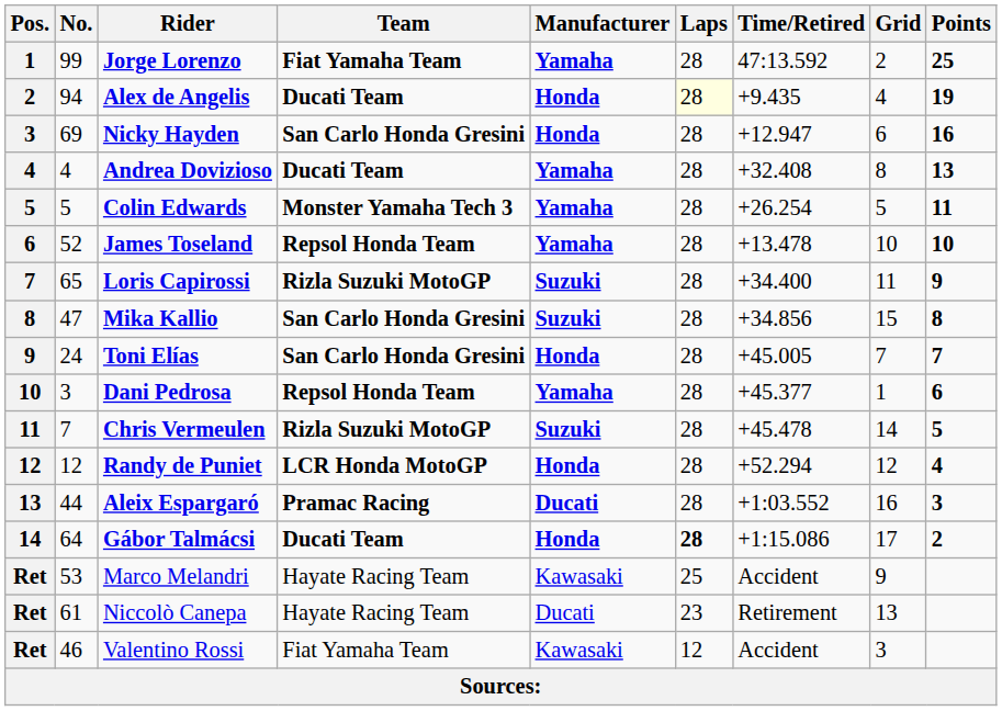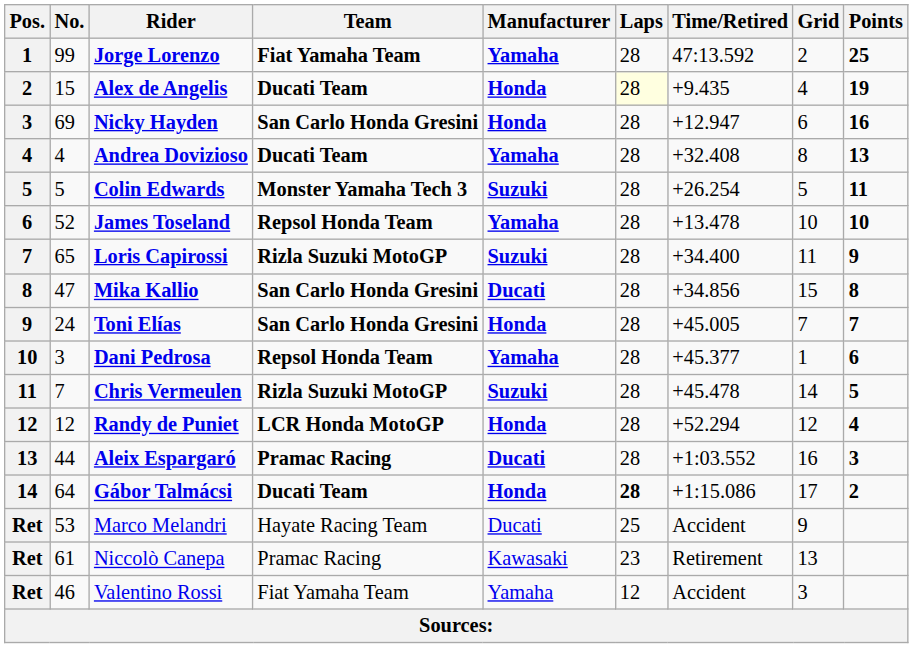 <table class="wikitable" style="font-size: 95%;">
 <tr>
 <th>Pos.</th>
 <th>No.</th>
 <th>Rider</th>
 <th>Team</th>
 <th>Manufacturer</th>
 <th>Laps</th>
 <th>Time/Retired</th>
 <th>Grid</th>
 <th>Points</th>
 </tr>
 <tr>
 <th>1</th>
 <td>99</td>
 <td> <strong><a href='#'>Jorge Lorenzo</a></strong></td>
 <td><strong>Fiat Yamaha Team</strong></td>
 <td><strong><a href='#'>Yamaha</a></strong></td>
 <td>28</td>
 <td>47:13.592</td>
 <td>2</td>
 <td><strong>25</strong></td>
 </tr>
 <tr>
 <th>2</th>
-<td>94</td>
+<td>15</td>
 <td> <strong><a href='#'>Alex de Angelis</a></strong></td>
 <td><strong>Ducati Team</strong></td>
 <td><strong><a href='#'>Honda</a></strong></td>
 <td style="background: lightyellow;">28</td>
 <td>+9.435</td>
 <td>4</td>
 <td><strong>19</strong></td>
 </tr>
 <tr>
 <th>3</th>
 <td>69</td>
 <td> <strong><a href='#'>Nicky Hayden</a></strong></td>
 <td><strong>San Carlo Honda Gresini</strong></td>
 <td><strong><a href='#'>Honda</a></strong></td>
 <td>28</td>
 <td>+12.947</td>
 <td>6</td>
 <td><strong>16</strong></td>
 </tr>
 <tr>
 <th>4</th>
 <td>4</td>
 <td> <strong><a href='#'>Andrea Dovizioso</a></strong></td>
 <td><strong>Ducati Team</strong></td>
 <td><strong><a href='#'>Yamaha</a></strong></td>
 <td>28</td>
 <td>+32.408</td>
 <td>8</td>
 <td><strong>13</strong></td>
 </tr>
 <tr>
 <th>5</th>
 <td>5</td>
 <td> <strong><a href='#'>Colin Edwards</a></strong></td>
 <td><strong>Monster Yamaha Tech 3</strong></td>
-<td><strong><a href='#'>Yamaha</a></strong></td>
+<td><strong><a href='#'>Suzuki</a></strong></td>
 <td>28</td>
 <td>+26.254</td>
 <td>5</td>
 <td><strong>11</strong></td>
 </tr>
 <tr>
 <th>6</th>
 <td>52</td>
 <td> <strong><a href='#'>James Toseland</a></strong></td>
 <td><strong>Repsol Honda Team</strong></td>
 <td><strong><a href='#'>Yamaha</a></strong></td>
 <td>28</td>
 <td>+13.478</td>
 <td>10</td>
 <td><strong>10</strong></td>
 </tr>
 <tr>
 <th>7</th>
 <td>65</td>
 <td> <strong><a href='#'>Loris Capirossi</a></strong></td>
 <td><strong>Rizla Suzuki MotoGP</strong></td>
 <td><strong><a href='#'>Suzuki</a></strong></td>
 <td>28</td>
 <td>+34.400</td>
 <td>11</td>
 <td><strong>9</strong></td>
 </tr>
 <tr>
 <th>8</th>
 <td>47</td>
 <td> <strong><a href='#'>Mika Kallio</a></strong></td>
 <td><strong>San Carlo Honda Gresini</strong></td>
-<td><strong><a href='#'>Suzuki</a></strong></td>
+<td><strong><a href='#'>Ducati</a></strong></td>
 <td>28</td>
 <td>+34.856</td>
 <td>15</td>
 <td><strong>8</strong></td>
 </tr>
 <tr>
 <th>9</th>
 <td>24</td>
 <td> <strong><a href='#'>Toni Elías</a></strong></td>
 <td><strong>San Carlo Honda Gresini</strong></td>
 <td><strong><a href='#'>Honda</a></strong></td>
 <td>28</td>
 <td>+45.005</td>
 <td>7</td>
 <td><strong>7</strong></td>
 </tr>
 <tr>
 <th>10</th>
 <td>3</td>
 <td> <strong><a href='#'>Dani Pedrosa</a></strong></td>
 <td><strong>Repsol Honda Team</strong></td>
 <td><strong><a href='#'>Yamaha</a></strong></td>
 <td>28</td>
 <td>+45.377</td>
 <td>1</td>
 <td><strong>6</strong></td>
 </tr>
 <tr>
 <th>11</th>
 <td>7</td>
 <td> <strong><a href='#'>Chris Vermeulen</a></strong></td>
 <td><strong>Rizla Suzuki MotoGP</strong></td>
 <td><strong><a href='#'>Suzuki</a></strong></td>
 <td>28</td>
 <td>+45.478</td>
 <td>14</td>
 <td><strong>5</strong></td>
 </tr>
 <tr>
 <th>12</th>
 <td>12</td>
 <td> <strong><a href='#'>Randy de Puniet</a></strong></td>
 <td><strong>LCR Honda MotoGP</strong></td>
 <td><strong><a href='#'>Honda</a></strong></td>
 <td>28</td>
 <td>+52.294</td>
 <td>12</td>
 <td><strong>4</strong></td>
 </tr>
 <tr>
 <th>13</th>
 <td>44</td>
 <td> <strong><a href='#'>Aleix Espargaró</a></strong></td>
 <td><strong>Pramac Racing</strong></td>
 <td><strong><a href='#'>Ducati</a></strong></td>
 <td>28</td>
 <td>+1:03.552</td>
 <td>16</td>
 <td><strong>3</strong></td>
 </tr>
 <tr>
 <th>14</th>
 <td>64</td>
 <td> <strong><a href='#'>Gábor Talmácsi</a></strong></td>
 <td><strong>Ducati Team</strong></td>
 <td><strong><a href='#'>Honda</a></strong></td>
 <td><strong>28</strong></td>
 <td>+1:15.086</td>
 <td>17</td>
 <td><strong>2</strong></td>
 </tr>
 <tr>
 <th>Ret</th>
 <td>53</td>
 <td> <a href='#'>Marco Melandri</a></td>
 <td>Hayate Racing Team</td>
-<td><a href='#'>Kawasaki</a></td>
+<td><a href='#'>Ducati</a></td>
 <td>25</td>
 <td>Accident</td>
 <td>9</td>
 <td></td>
 </tr>
 <tr>
 <th>Ret</th>
 <td>61</td>
 <td> <a href='#'>Niccolò Canepa</a></td>
-<td>Hayate Racing Team</td>
-<td><a href='#'>Ducati</a></td>
+<td>Pramac Racing</td>
+<td><a href='#'>Kawasaki</a></td>
 <td>23</td>
 <td>Retirement</td>
 <td>13</td>
 <td></td>
 </tr>
 <tr>
 <th>Ret</th>
 <td>46</td>
 <td> <a href='#'>Valentino Rossi</a></td>
 <td>Fiat Yamaha Team</td>
-<td><a href='#'>Kawasaki</a></td>
+<td><a href='#'>Yamaha</a></td>
 <td>12</td>
 <td>Accident</td>
 <td>3</td>
 <td></td>
 </tr>
 <tr>
 <th colspan=9>Sources:</th>
 </tr>
 </table>
